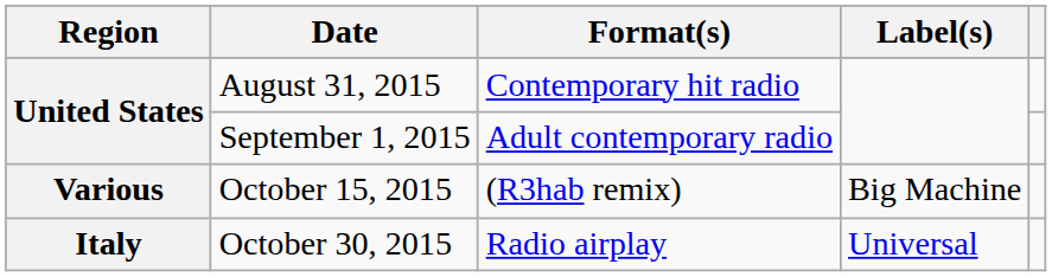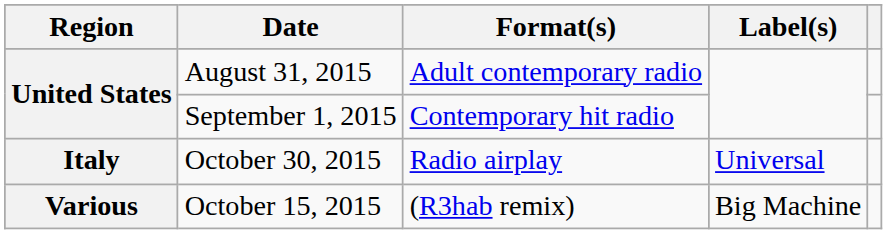 <table class="wikitable plainrowheaders">
 <tr>
 <th scope="col">Region</th>
 <th scope="col">Date</th>
 <th scope="col">Format(s)</th>
 <th scope="col">Label(s)</th>
 <th scope="col"></th>
 </tr>
 <tr>
 <th rowspan="2" scope="row">United States</th>
 <td>August 31, 2015</td>
-<td><a href='#'>Contemporary hit radio</a></td>
+<td><a href='#'>Adult contemporary radio</a></td>
 <td rowspan="2"></td>
 <td style="text-align:center;"></td>
 </tr>
 <tr>
 <td>September 1, 2015</td>
-<td><a href='#'>Adult contemporary radio</a></td>
+<td><a href='#'>Contemporary hit radio</a></td>
+<td style="text-align:center;"></td>
+</tr>
+<tr>
+<th scope="row">Italy</th>
+<td>October 30, 2015</td>
+<td><a href='#'>Radio airplay</a></td>
+<td><a href='#'>Universal</a></td>
 <td style="text-align:center;"></td>
 </tr>
 <tr>
 <th scope="row">Various</th>
 <td>October 15, 2015</td>
 <td> (<a href='#'>R3hab</a> remix)</td>
 <td>Big Machine</td>
 <td style="text-align:center;"></td>
 </tr>
-<tr>
-<th scope="row">Italy</th>
-<td>October 30, 2015</td>
-<td><a href='#'>Radio airplay</a></td>
-<td><a href='#'>Universal</a></td>
-<td style="text-align:center;"></td>
-</tr>
 </table>
